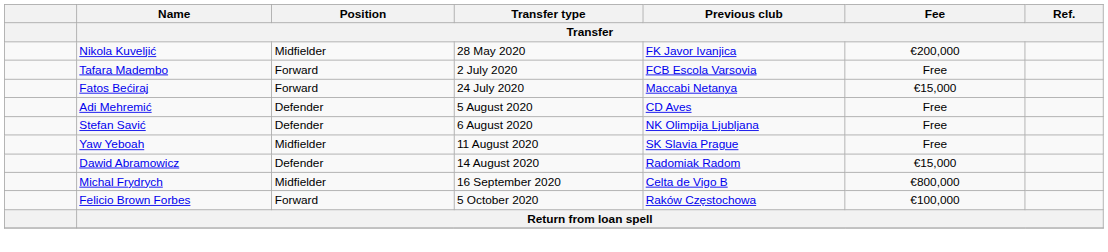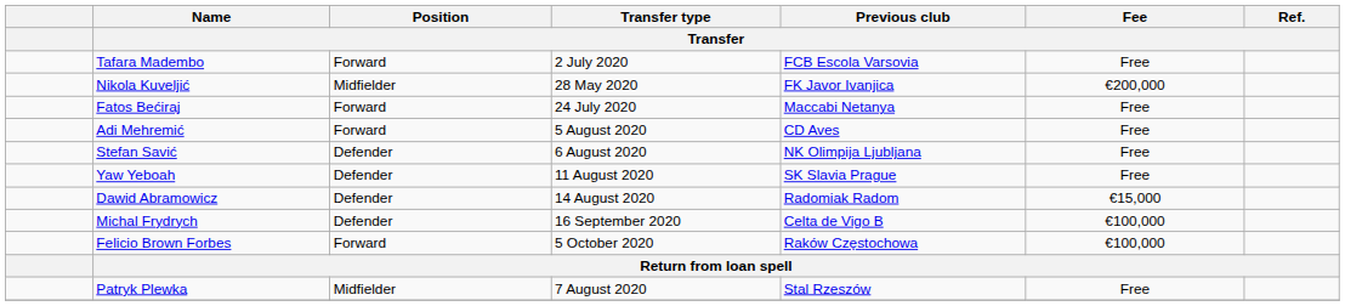 <table class="wikitable" style="width:100%; font-size:85%;">
 <tr>
 <th width="2%"></th>
 <th width="5%">Name</th>
 <th width="5%">Position</th>
 <th width="5%">Transfer type</th>
 <th width="5%">Previous club</th>
 <th width="5%">Fee</th>
 <th width="2%">Ref.</th>
 </tr>
 <tr>
 <th></th>
 <th colspan="6" align="center">Transfer</th>
 </tr>
 <tr>
 <td align=center></td>
+<td align=left> <a href='#'>Tafara Madembo</a></td>
+<td align=left>Forward</td>
+<td align=left>2 July 2020</td>
+<td align=left> <a href='#'>FCB Escola Varsovia</a></td>
+<td align=center>Free</td>
+<td></td>
+</tr>
+<tr>
+<td align=center></td>
 <td align=left> <a href='#'>Nikola Kuveljić</a></td>
 <td align=left>Midfielder</td>
 <td align=left>28 May 2020</td>
 <td align=left> <a href='#'>FK Javor Ivanjica</a></td>
 <td align=center>€200,000</td>
 <td></td>
 </tr>
 <tr>
 <td align=center></td>
-<td align=left> <a href='#'>Tafara Madembo</a></td>
+<td align=left> <a href='#'>Fatos Bećiraj</a></td>
 <td align=left>Forward</td>
-<td align=left>2 July 2020</td>
-<td align=left> <a href='#'>FCB Escola Varsovia</a></td>
+<td align=left>24 July 2020</td>
+<td align=left> <a href='#'>Maccabi Netanya</a></td>
 <td align=center>Free</td>
 <td></td>
 </tr>
 <tr>
 <td align=center></td>
-<td align=left> <a href='#'>Fatos Bećiraj</a></td>
+<td align=left> <a href='#'>Adi Mehremić</a></td>
 <td align=left>Forward</td>
-<td align=left>24 July 2020</td>
-<td align=left> <a href='#'>Maccabi Netanya</a></td>
-<td align=center>€15,000</td>
-<td></td>
-</tr>
-<tr>
-<td align=center></td>
-<td align=left> <a href='#'>Adi Mehremić</a></td>
-<td align=left>Defender</td>
 <td align=left>5 August 2020</td>
 <td align=left> <a href='#'>CD Aves</a></td>
 <td align=center>Free</td>
 <td></td>
 </tr>
 <tr>
 <td align=center></td>
 <td align=left> <a href='#'>Stefan Savić</a></td>
 <td align=left>Defender</td>
 <td align=left>6 August 2020</td>
 <td align=left> <a href='#'>NK Olimpija Ljubljana</a></td>
 <td align=center>Free</td>
 <td></td>
 </tr>
 <tr>
 <td align=center></td>
 <td align=left> <a href='#'>Yaw Yeboah</a></td>
-<td align=left>Midfielder</td>
+<td align=left>Defender</td>
 <td align=left>11 August 2020</td>
 <td align=left> <a href='#'>SK Slavia Prague</a></td>
 <td align=center>Free</td>
 <td></td>
 </tr>
 <tr>
 <td align=center></td>
 <td align=left> <a href='#'>Dawid Abramowicz</a></td>
 <td align=left>Defender</td>
 <td align=left>14 August 2020</td>
 <td align=left> <a href='#'>Radomiak Radom</a></td>
 <td align=center>€15,000</td>
 <td></td>
 </tr>
 <tr>
 <td align=center></td>
 <td align=left> <a href='#'>Michal Frydrych</a></td>
-<td align=left>Midfielder</td>
+<td align=left>Defender</td>
 <td align=left>16 September 2020</td>
 <td align=left> <a href='#'>Celta de Vigo B</a></td>
-<td align=center>€800,000</td>
+<td align=center>€100,000</td>
 <td></td>
 </tr>
 <tr>
 <td align=center></td>
 <td align=left> <a href='#'>Felicio Brown Forbes</a></td>
 <td align=left>Forward</td>
 <td align=left>5 October 2020</td>
 <td align=left> <a href='#'>Raków Częstochowa</a></td>
 <td align=center>€100,000</td>
 <td></td>
 </tr>
 <tr>
 <th></th>
 <th colspan="6" align="center">Return from loan spell</th>
 </tr>
 <tr>
+<td align=center></td>
+<td align=left> <a href='#'>Patryk Plewka</a></td>
+<td align=left>Midfielder</td>
+<td align=left>7 August 2020</td>
+<td align=left> <a href='#'>Stal Rzeszów</a></td>
+<td align=center>Free</td>
+<td></td>
+</tr>
+<tr>
 </tr>
 </table>
